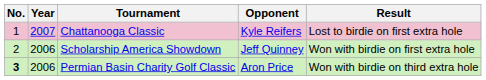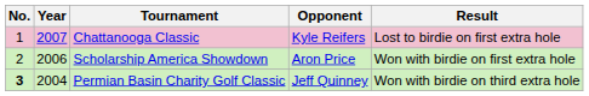 <table class="wikitable" style="font-size:95%;">
 <tr>
 <th>No.</th>
 <th>Year</th>
 <th>Tournament</th>
 <th>Opponent</th>
 <th>Result</th>
 </tr>
 <tr style="background:#F2C1D1;">
 <td align=center>1</td>
 <td><a href='#'>2007</a></td>
 <td><a href='#'>Chattanooga Classic</a></td>
 <td> <a href='#'>Kyle Reifers</a></td>
 <td>Lost to birdie on first extra hole</td>
 </tr>
 <tr style="background:#D0F0C0;">
 <td align=center>2</td>
 <td>2006</td>
 <td><a href='#'>Scholarship America Showdown</a></td>
-<td> <a href='#'>Jeff Quinney</a></td>
+<td> <a href='#'>Aron Price</a></td>
 <td>Won with birdie on first extra hole</td>
 </tr>
 <tr style="background:#D0F0C0;">
 <td align=center><strong>3</strong></td>
-<td>2006</td>
+<td>2004</td>
 <td><a href='#'>Permian Basin Charity Golf Classic</a></td>
-<td> <a href='#'>Aron Price</a></td>
+<td> <a href='#'>Jeff Quinney</a></td>
 <td>Won with birdie on third extra hole</td>
 </tr>
 </table>
